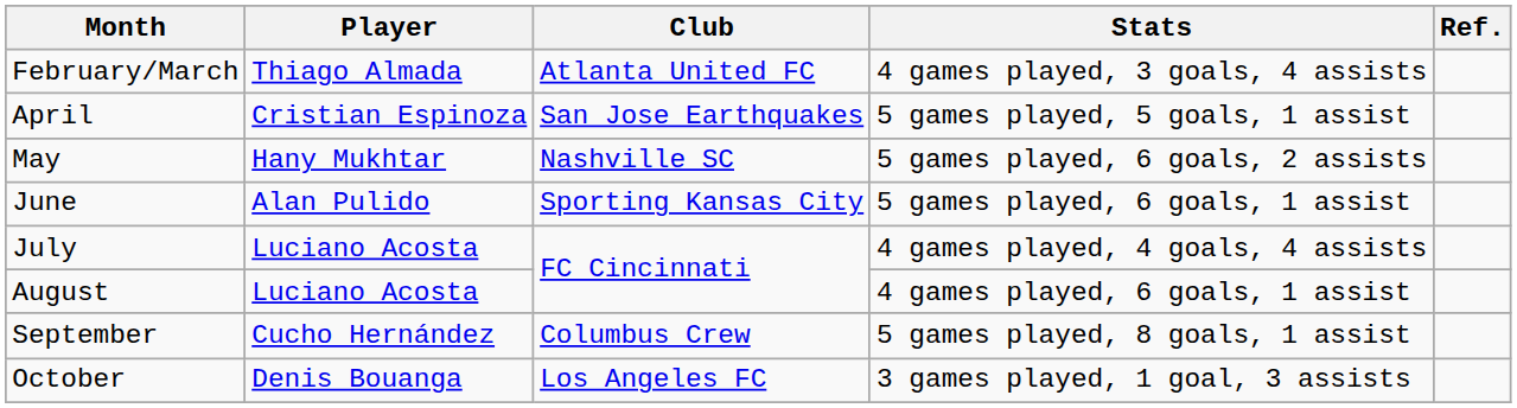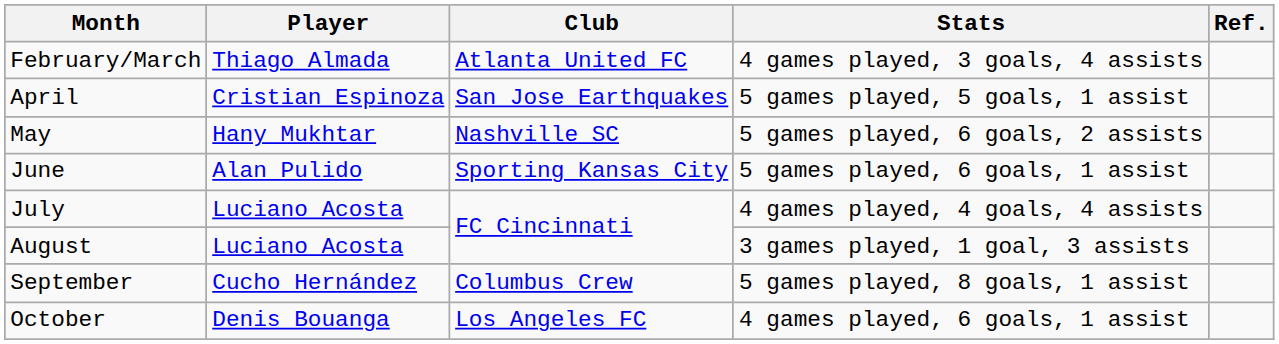 <table class="wikitable">
 <tr>
 <th>Month</th>
 <th>Player</th>
 <th>Club</th>
 <th>Stats</th>
 <th>Ref.</th>
 </tr>
 <tr>
 <td>February/March</td>
 <td> <a href='#'>Thiago Almada</a></td>
 <td><a href='#'>Atlanta United FC</a></td>
 <td>4 games played, 3 goals, 4 assists</td>
 <td align=center></td>
 </tr>
 <tr>
 <td>April</td>
 <td> <a href='#'>Cristian Espinoza</a></td>
 <td><a href='#'>San Jose Earthquakes</a></td>
 <td>5 games played, 5 goals, 1 assist</td>
 <td align=center></td>
 </tr>
 <tr>
 <td>May</td>
 <td> <a href='#'>Hany Mukhtar</a></td>
 <td><a href='#'>Nashville SC</a></td>
 <td>5 games played, 6 goals, 2 assists</td>
 <td align=center></td>
 </tr>
 <tr>
 <td>June</td>
 <td> <a href='#'>Alan Pulido</a></td>
 <td><a href='#'>Sporting Kansas City</a></td>
 <td>5 games played, 6 goals, 1 assist</td>
 <td align=center></td>
 </tr>
 <tr>
 <td>July</td>
 <td> <a href='#'>Luciano Acosta</a></td>
 <td rowspan=2><a href='#'>FC Cincinnati</a></td>
 <td>4 games played, 4 goals, 4 assists</td>
 <td align=center></td>
 </tr>
 <tr>
 <td>August</td>
 <td> <a href='#'>Luciano Acosta</a></td>
-<td>4 games played, 6 goals, 1 assist</td>
+<td>3 games played, 1 goal, 3 assists</td>
 <td align=center></td>
 </tr>
 <tr>
 <td>September</td>
 <td> <a href='#'>Cucho Hernández</a></td>
 <td><a href='#'>Columbus Crew</a></td>
 <td>5 games played, 8 goals, 1 assist</td>
 <td align=center></td>
 </tr>
 <tr>
 <td>October</td>
 <td> <a href='#'>Denis Bouanga</a></td>
 <td><a href='#'>Los Angeles FC</a></td>
-<td>3 games played, 1 goal, 3 assists</td>
+<td>4 games played, 6 goals, 1 assist</td>
 <td align=center></td>
 </tr>
 </table>
